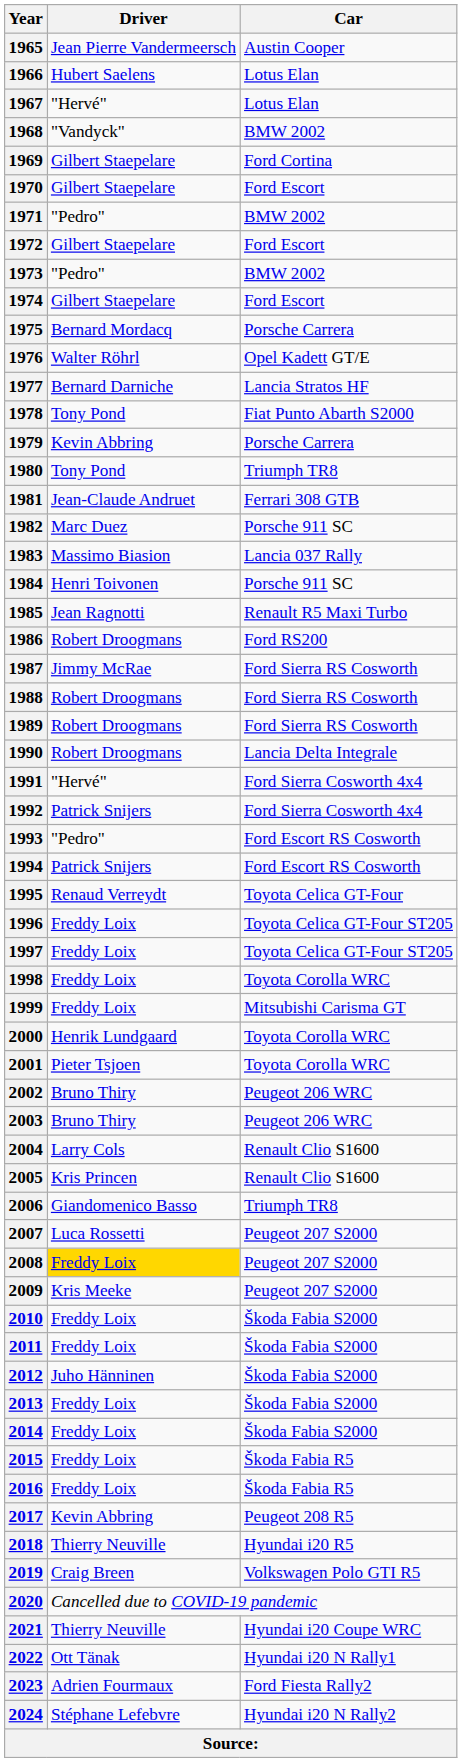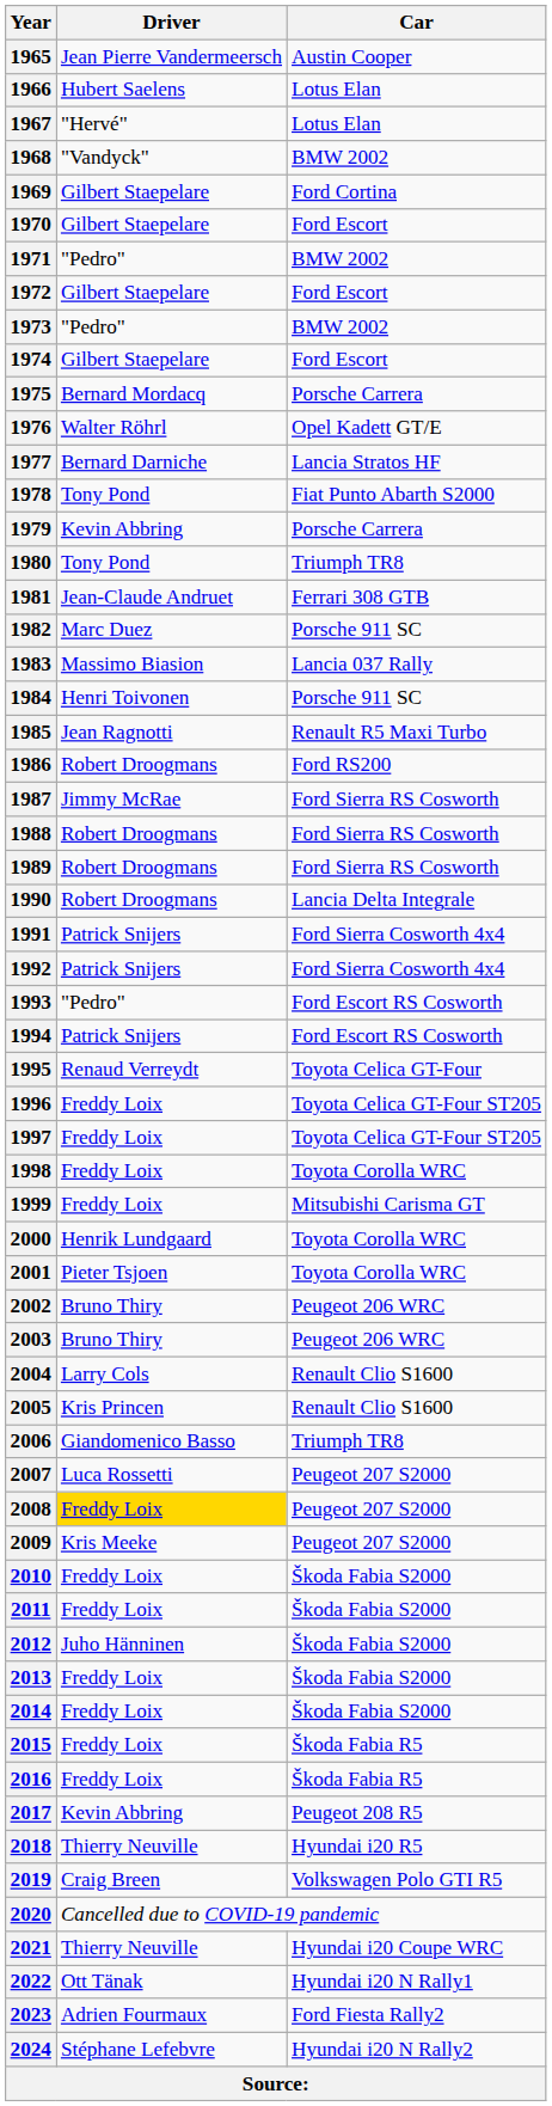 <table class="wikitable" style="font-size:90%;">
 <tr>
 <th>Year</th>
 <th>Driver</th>
 <th>Car</th>
 </tr>
 <tr>
 <th>1965</th>
 <td> <a href='#'>Jean Pierre Vandermeersch</a></td>
 <td><a href='#'>Austin Cooper</a></td>
 </tr>
 <tr>
 <th>1966</th>
 <td> <a href='#'>Hubert Saelens</a></td>
 <td><a href='#'>Lotus Elan</a></td>
 </tr>
 <tr>
 <th>1967</th>
 <td> "Hervé"</td>
 <td><a href='#'>Lotus Elan</a></td>
 </tr>
 <tr>
 <th>1968</th>
 <td> "Vandyck"</td>
 <td><a href='#'>BMW 2002</a></td>
 </tr>
 <tr>
 <th>1969</th>
 <td> <a href='#'>Gilbert Staepelare</a></td>
 <td><a href='#'>Ford Cortina</a></td>
 </tr>
 <tr>
 <th>1970</th>
 <td> <a href='#'>Gilbert Staepelare</a></td>
 <td><a href='#'>Ford Escort</a></td>
 </tr>
 <tr>
 <th>1971</th>
 <td> "Pedro"</td>
 <td><a href='#'>BMW 2002</a></td>
 </tr>
 <tr>
 <th>1972</th>
 <td> <a href='#'>Gilbert Staepelare</a></td>
 <td><a href='#'>Ford Escort</a></td>
 </tr>
 <tr>
 <th>1973</th>
 <td> "Pedro"</td>
 <td><a href='#'>BMW 2002</a></td>
 </tr>
 <tr>
 <th>1974</th>
 <td> <a href='#'>Gilbert Staepelare</a></td>
 <td><a href='#'>Ford Escort</a></td>
 </tr>
 <tr>
 <th>1975</th>
 <td> <a href='#'>Bernard Mordacq</a></td>
 <td><a href='#'>Porsche Carrera</a></td>
 </tr>
 <tr>
 <th>1976</th>
 <td> <a href='#'>Walter Röhrl</a></td>
 <td><a href='#'>Opel Kadett</a> GT/E</td>
 </tr>
 <tr>
 <th>1977</th>
 <td> <a href='#'>Bernard Darniche</a></td>
 <td><a href='#'>Lancia Stratos HF</a></td>
 </tr>
 <tr>
 <th>1978</th>
 <td> <a href='#'>Tony Pond</a></td>
 <td><a href='#'>Fiat Punto Abarth S2000</a></td>
 </tr>
 <tr>
 <th>1979</th>
 <td> <a href='#'>Kevin Abbring</a></td>
 <td><a href='#'>Porsche Carrera</a></td>
 </tr>
 <tr>
 <th>1980</th>
 <td> <a href='#'>Tony Pond</a></td>
 <td><a href='#'>Triumph TR8</a></td>
 </tr>
 <tr>
 <th>1981</th>
 <td> <a href='#'>Jean-Claude Andruet</a></td>
 <td><a href='#'>Ferrari 308 GTB</a></td>
 </tr>
 <tr>
 <th>1982</th>
 <td> <a href='#'>Marc Duez</a></td>
 <td><a href='#'>Porsche 911</a> SC</td>
 </tr>
 <tr>
 <th>1983</th>
 <td> <a href='#'>Massimo Biasion</a></td>
 <td><a href='#'>Lancia 037 Rally</a></td>
 </tr>
 <tr>
 <th>1984</th>
 <td> <a href='#'>Henri Toivonen</a></td>
 <td><a href='#'>Porsche 911</a> SC</td>
 </tr>
 <tr>
 <th>1985</th>
 <td> <a href='#'>Jean Ragnotti</a></td>
 <td><a href='#'>Renault R5 Maxi Turbo</a></td>
 </tr>
 <tr>
 <th>1986</th>
 <td> <a href='#'>Robert Droogmans</a></td>
 <td><a href='#'>Ford RS200</a></td>
 </tr>
 <tr>
 <th>1987</th>
 <td> <a href='#'>Jimmy McRae</a></td>
 <td><a href='#'>Ford Sierra RS Cosworth</a></td>
 </tr>
 <tr>
 <th>1988</th>
 <td> <a href='#'>Robert Droogmans</a></td>
 <td><a href='#'>Ford Sierra RS Cosworth</a></td>
 </tr>
 <tr>
 <th>1989</th>
 <td> <a href='#'>Robert Droogmans</a></td>
 <td><a href='#'>Ford Sierra RS Cosworth</a></td>
 </tr>
 <tr>
 <th>1990</th>
 <td> <a href='#'>Robert Droogmans</a></td>
 <td><a href='#'>Lancia Delta Integrale</a></td>
 </tr>
 <tr>
 <th>1991</th>
-<td> "Hervé"</td>
+<td> <a href='#'>Patrick Snijers</a></td>
 <td><a href='#'>Ford Sierra Cosworth 4x4</a></td>
 </tr>
 <tr>
 <th>1992</th>
 <td> <a href='#'>Patrick Snijers</a></td>
 <td><a href='#'>Ford Sierra Cosworth 4x4</a></td>
 </tr>
 <tr>
 <th>1993</th>
 <td> "Pedro"</td>
 <td><a href='#'>Ford Escort RS Cosworth</a></td>
 </tr>
 <tr>
 <th>1994</th>
 <td> <a href='#'>Patrick Snijers</a></td>
 <td><a href='#'>Ford Escort RS Cosworth</a></td>
 </tr>
 <tr>
 <th>1995</th>
 <td> <a href='#'>Renaud Verreydt</a></td>
 <td><a href='#'>Toyota Celica GT-Four</a></td>
 </tr>
 <tr>
 <th>1996</th>
 <td> <a href='#'>Freddy Loix</a></td>
 <td><a href='#'>Toyota Celica GT-Four ST205</a></td>
 </tr>
 <tr>
 <th>1997</th>
 <td> <a href='#'>Freddy Loix</a></td>
 <td><a href='#'>Toyota Celica GT-Four ST205</a></td>
 </tr>
 <tr>
 <th>1998</th>
 <td> <a href='#'>Freddy Loix</a></td>
 <td><a href='#'>Toyota Corolla WRC</a></td>
 </tr>
 <tr>
 <th>1999</th>
 <td> <a href='#'>Freddy Loix</a></td>
 <td><a href='#'>Mitsubishi Carisma GT</a></td>
 </tr>
 <tr>
 <th>2000</th>
 <td> <a href='#'>Henrik Lundgaard</a></td>
 <td><a href='#'>Toyota Corolla WRC</a></td>
 </tr>
 <tr>
 <th>2001</th>
 <td> <a href='#'>Pieter Tsjoen</a></td>
 <td><a href='#'>Toyota Corolla WRC</a></td>
 </tr>
 <tr>
 <th>2002</th>
 <td> <a href='#'>Bruno Thiry</a></td>
 <td><a href='#'>Peugeot 206 WRC</a></td>
 </tr>
 <tr>
 <th>2003</th>
 <td> <a href='#'>Bruno Thiry</a></td>
 <td><a href='#'>Peugeot 206 WRC</a></td>
 </tr>
 <tr>
 <th>2004</th>
 <td> <a href='#'>Larry Cols</a></td>
 <td><a href='#'>Renault Clio</a> S1600</td>
 </tr>
 <tr>
 <th>2005</th>
 <td> <a href='#'>Kris Princen</a></td>
 <td><a href='#'>Renault Clio</a> S1600</td>
 </tr>
 <tr>
 <th>2006</th>
 <td> <a href='#'>Giandomenico Basso</a></td>
 <td><a href='#'>Triumph TR8</a></td>
 </tr>
 <tr>
 <th>2007</th>
 <td> <a href='#'>Luca Rossetti</a></td>
 <td><a href='#'>Peugeot 207 S2000</a></td>
 </tr>
 <tr>
 <th>2008</th>
 <td style="background: gold;"> <a href='#'>Freddy Loix</a></td>
 <td><a href='#'>Peugeot 207 S2000</a></td>
 </tr>
 <tr>
 <th>2009</th>
 <td> <a href='#'>Kris Meeke</a></td>
 <td><a href='#'>Peugeot 207 S2000</a></td>
 </tr>
 <tr>
 <th><a href='#'>2010</a></th>
 <td> <a href='#'>Freddy Loix</a></td>
 <td><a href='#'>Škoda Fabia S2000</a></td>
 </tr>
 <tr>
 <th><a href='#'>2011</a></th>
 <td> <a href='#'>Freddy Loix</a></td>
 <td><a href='#'>Škoda Fabia S2000</a></td>
 </tr>
 <tr>
 <th><a href='#'>2012</a></th>
 <td> <a href='#'>Juho Hänninen</a></td>
 <td><a href='#'>Škoda Fabia S2000</a></td>
 </tr>
 <tr>
 <th><a href='#'>2013</a></th>
 <td> <a href='#'>Freddy Loix</a></td>
 <td><a href='#'>Škoda Fabia S2000</a></td>
 </tr>
 <tr>
 <th><a href='#'>2014</a></th>
 <td> <a href='#'>Freddy Loix</a></td>
 <td><a href='#'>Škoda Fabia S2000</a></td>
 </tr>
 <tr>
 <th><a href='#'>2015</a></th>
 <td> <a href='#'>Freddy Loix</a></td>
 <td><a href='#'>Škoda Fabia R5</a></td>
 </tr>
 <tr>
 <th><a href='#'>2016</a></th>
 <td> <a href='#'>Freddy Loix</a></td>
 <td><a href='#'>Škoda Fabia R5</a></td>
 </tr>
 <tr>
 <th><a href='#'>2017</a></th>
 <td> <a href='#'>Kevin Abbring</a></td>
 <td><a href='#'>Peugeot 208 R5</a></td>
 </tr>
 <tr>
 <th><a href='#'>2018</a></th>
 <td> <a href='#'>Thierry Neuville</a></td>
 <td><a href='#'>Hyundai i20 R5</a></td>
 </tr>
 <tr>
 <th><a href='#'>2019</a></th>
 <td> <a href='#'>Craig Breen</a></td>
 <td><a href='#'>Volkswagen Polo GTI R5</a></td>
 </tr>
 <tr>
 <th><a href='#'>2020</a></th>
 <td colspan="2"><em>Cancelled due to <a href='#'>COVID-19 pandemic</a></em></td>
 </tr>
 <tr>
 <th><a href='#'>2021</a></th>
 <td> <a href='#'>Thierry Neuville</a></td>
 <td><a href='#'>Hyundai i20 Coupe WRC</a></td>
 </tr>
 <tr>
 <th><a href='#'>2022</a></th>
 <td> <a href='#'>Ott Tänak</a></td>
 <td><a href='#'>Hyundai i20 N Rally1</a></td>
 </tr>
 <tr>
 <th><a href='#'>2023</a></th>
 <td> <a href='#'>Adrien Fourmaux</a></td>
 <td><a href='#'>Ford Fiesta Rally2</a></td>
 </tr>
 <tr>
 <th><a href='#'>2024</a></th>
 <td> <a href='#'>Stéphane Lefebvre</a></td>
 <td><a href='#'>Hyundai i20 N Rally2</a></td>
 </tr>
 <tr>
 <th colspan="3">Source:</th>
 </tr>
 </table>
